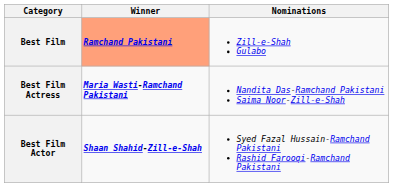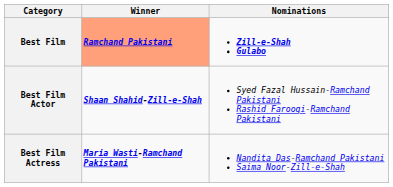 <table class="wikitable style">
 <tr>
 <th>Category</th>
 <th>Winner</th>
 <th>Nominations</th>
 </tr>
 <tr>
 <th><strong>Best Film</strong></th>
 <td style="background: lightsalmon;"><strong><em><a href='#'>Ramchand Pakistani</a></em></strong></td>
-<td><br><ul><li><em><a href='#'>Zill-e-Shah</a></em></li><li><em><a href='#'>Gulabo</a></em></li></ul></td>
+<td><strong><br><ul><li><em><a href='#'>Zill-e-Shah</a></em></li><li><em><a href='#'>Gulabo</a></em></li></ul></strong></td>
+</tr>
+<tr>
+<th><strong>Best Film Actor</strong></th>
+<td><strong><em><a href='#'>Shaan Shahid</a>-<a href='#'>Zill-e-Shah</a></em></strong></td>
+<td><br><ul><li><em>Syed Fazal Hussain-<a href='#'>Ramchand Pakistani</a></em></li><li><em><a href='#'>Rashid Farooqi</a>-<a href='#'>Ramchand Pakistani</a></em></li></ul></td>
 </tr>
 <tr>
 <th><strong>Best Film Actress</strong></th>
 <td><strong><em><a href='#'>Maria Wasti</a>-<a href='#'>Ramchand Pakistani</a></em></strong></td>
 <td><br><ul><li><em><a href='#'>Nandita Das</a>-<a href='#'>Ramchand Pakistani</a></em></li><li><em><a href='#'>Saima Noor</a>-<a href='#'>Zill-e-Shah</a></em></li></ul></td>
 </tr>
-<tr>
-<th><strong>Best Film Actor</strong></th>
-<td><strong><em><a href='#'>Shaan Shahid</a>-<a href='#'>Zill-e-Shah</a></em></strong></td>
-<td><br><ul><li><em>Syed Fazal Hussain-<a href='#'>Ramchand Pakistani</a></em></li><li><em><a href='#'>Rashid Farooqi</a>-<a href='#'>Ramchand Pakistani</a></em></li></ul></td>
-</tr>
 </table>
